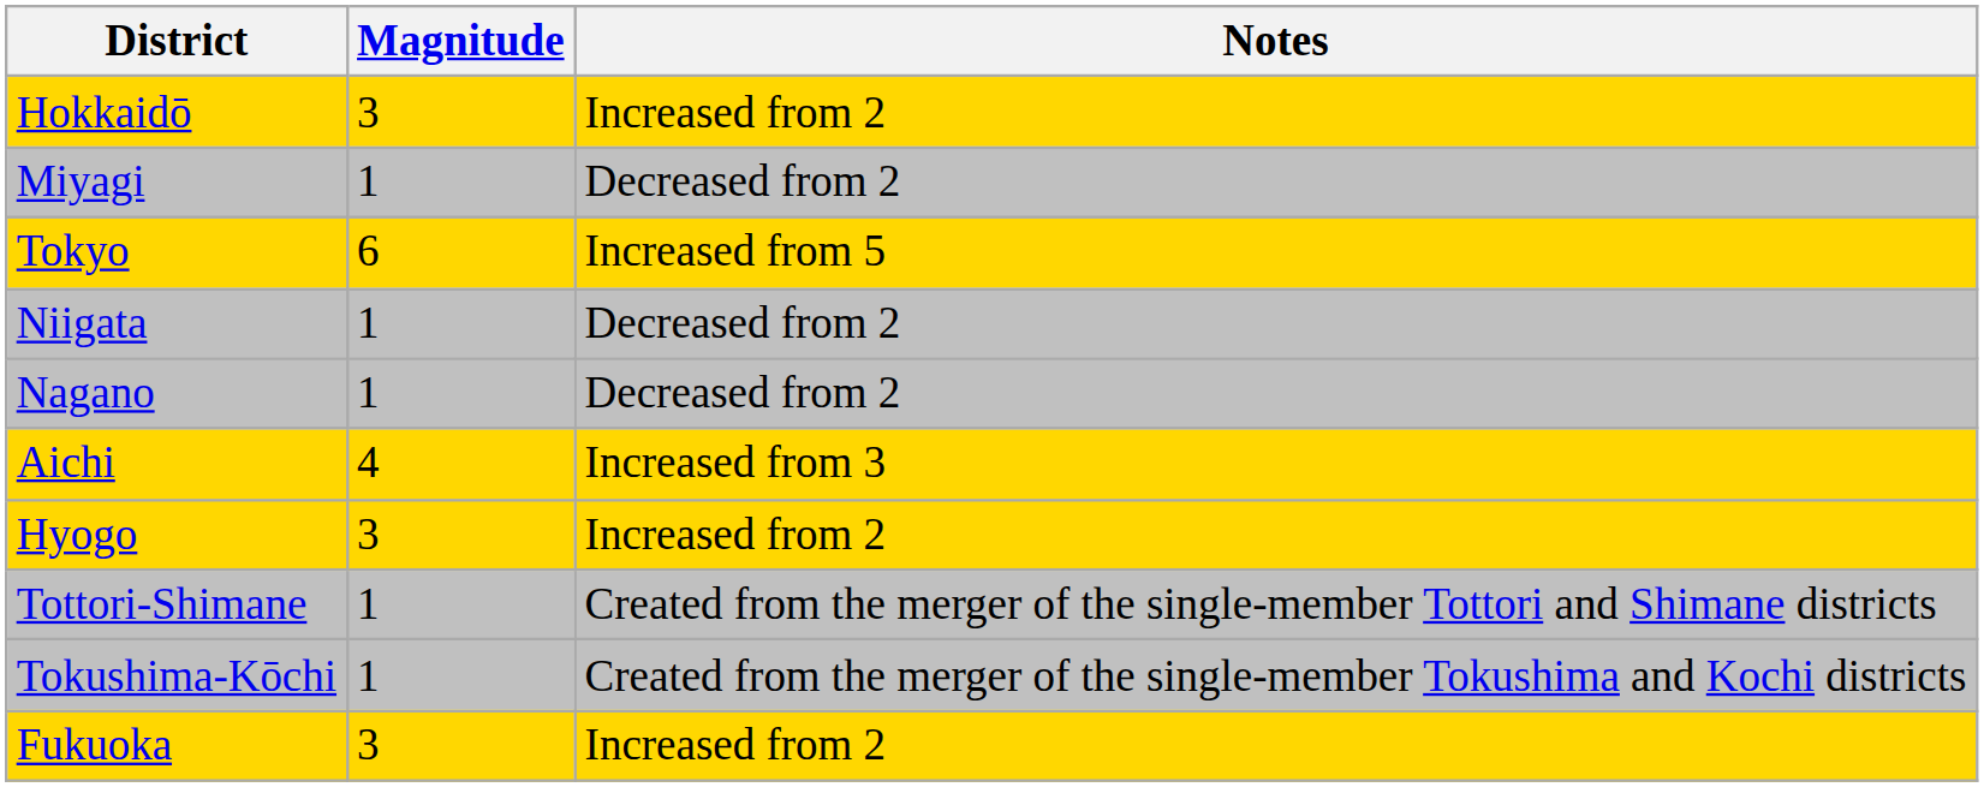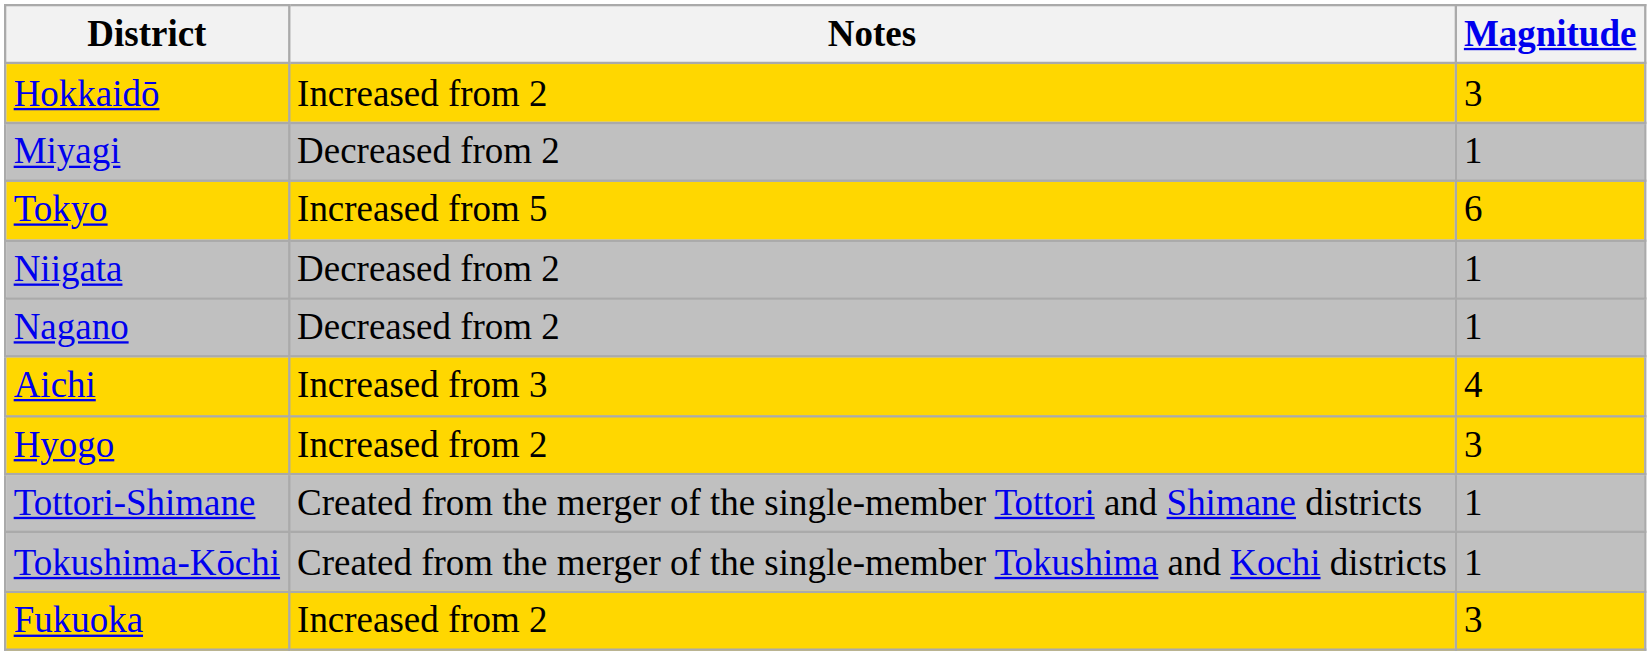 <table class="wikitable">
 <tr>
 <th>District</th>
+<th>Notes</th>
 <th><a href='#'>Magnitude</a></th>
-<th>Notes</th>
 </tr>
 <tr bgcolor=gold>
 <td><a href='#'>Hokkaidō</a></td>
+<td>Increased from 2</td>
 <td>3</td>
-<td>Increased from 2</td>
 </tr>
 <tr bgcolor=silver>
 <td><a href='#'>Miyagi</a></td>
+<td>Decreased from 2</td>
 <td>1</td>
-<td>Decreased from 2</td>
 </tr>
 <tr bgcolor=gold>
 <td><a href='#'>Tokyo</a></td>
+<td>Increased from 5</td>
 <td>6</td>
-<td>Increased from 5</td>
 </tr>
 <tr bgcolor=silver>
 <td><a href='#'>Niigata</a></td>
+<td>Decreased from 2</td>
 <td>1</td>
-<td>Decreased from 2</td>
 </tr>
 <tr bgcolor=silver>
 <td><a href='#'>Nagano</a></td>
+<td>Decreased from 2</td>
 <td>1</td>
-<td>Decreased from 2</td>
 </tr>
 <tr bgcolor=gold>
 <td><a href='#'>Aichi</a></td>
+<td>Increased from 3</td>
 <td>4</td>
-<td>Increased from 3</td>
 </tr>
 <tr bgcolor=gold>
 <td><a href='#'>Hyogo</a></td>
+<td>Increased from 2</td>
 <td>3</td>
-<td>Increased from 2</td>
 </tr>
 <tr bgcolor=silver>
 <td><a href='#'>Tottori-Shimane</a></td>
+<td>Created from the merger of the single-member <a href='#'>Tottori</a> and <a href='#'>Shimane</a> districts</td>
 <td>1</td>
-<td>Created from the merger of the single-member <a href='#'>Tottori</a> and <a href='#'>Shimane</a> districts</td>
 </tr>
 <tr bgcolor=silver>
 <td><a href='#'>Tokushima-Kōchi</a></td>
+<td>Created from the merger of the single-member <a href='#'>Tokushima</a> and <a href='#'>Kochi</a> districts</td>
 <td>1</td>
-<td>Created from the merger of the single-member <a href='#'>Tokushima</a> and <a href='#'>Kochi</a> districts</td>
 </tr>
 <tr bgcolor=gold>
 <td><a href='#'>Fukuoka</a></td>
+<td>Increased from 2</td>
 <td>3</td>
-<td>Increased from 2</td>
 </tr>
 </table>
